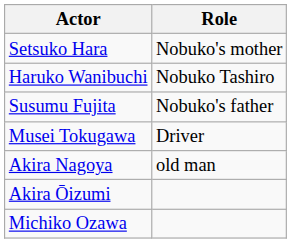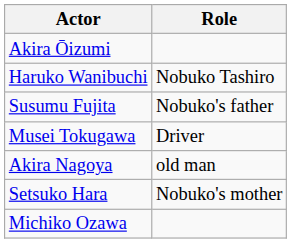 <table class="wikitable">
 <tr>
 <th>Actor</th>
 <th>Role</th>
 </tr>
 <tr>
-<td><a href='#'>Setsuko Hara</a></td>
-<td>Nobuko's mother</td>
+<td><a href='#'>Akira Ōizumi</a></td>
+<td></td>
 </tr>
 <tr>
 <td><a href='#'>Haruko Wanibuchi</a></td>
 <td>Nobuko Tashiro</td>
 </tr>
 <tr>
 <td><a href='#'>Susumu Fujita</a></td>
 <td>Nobuko's father</td>
 </tr>
 <tr>
 <td><a href='#'>Musei Tokugawa</a></td>
 <td>Driver</td>
 </tr>
 <tr>
 <td><a href='#'>Akira Nagoya</a></td>
 <td>old man</td>
 </tr>
 <tr>
-<td><a href='#'>Akira Ōizumi</a></td>
-<td></td>
+<td><a href='#'>Setsuko Hara</a></td>
+<td>Nobuko's mother</td>
 </tr>
 <tr>
 <td><a href='#'>Michiko Ozawa</a></td>
 <td></td>
 </tr>
 </table>
